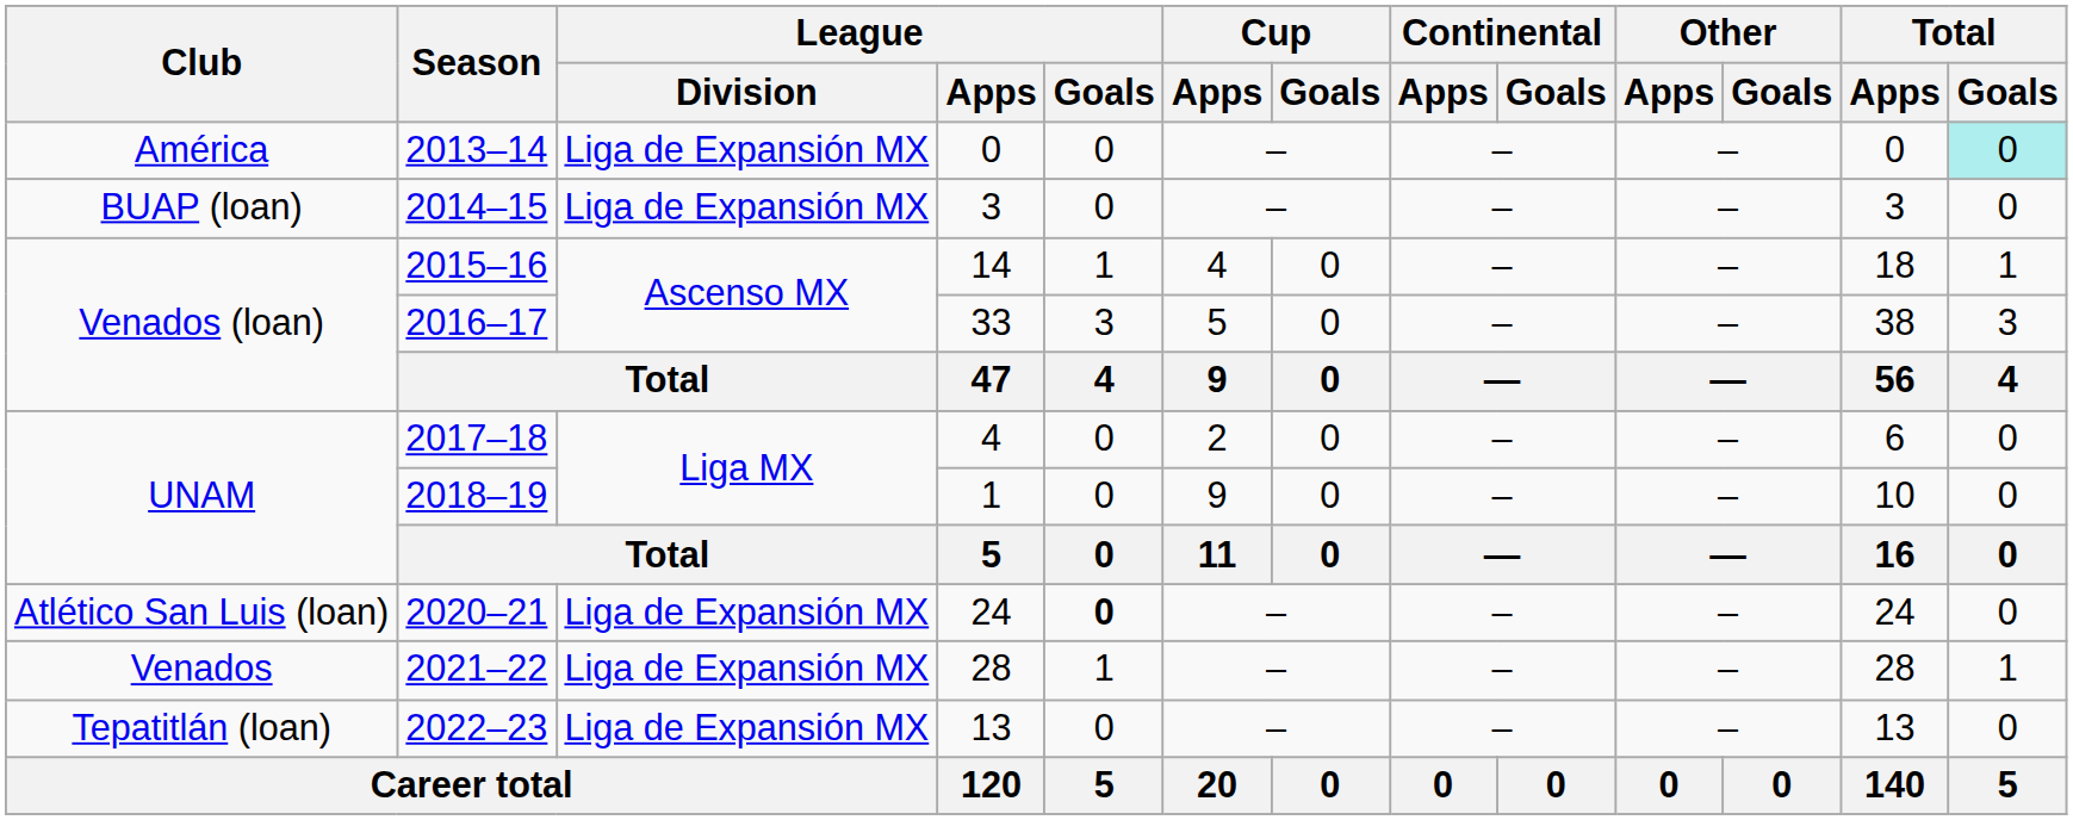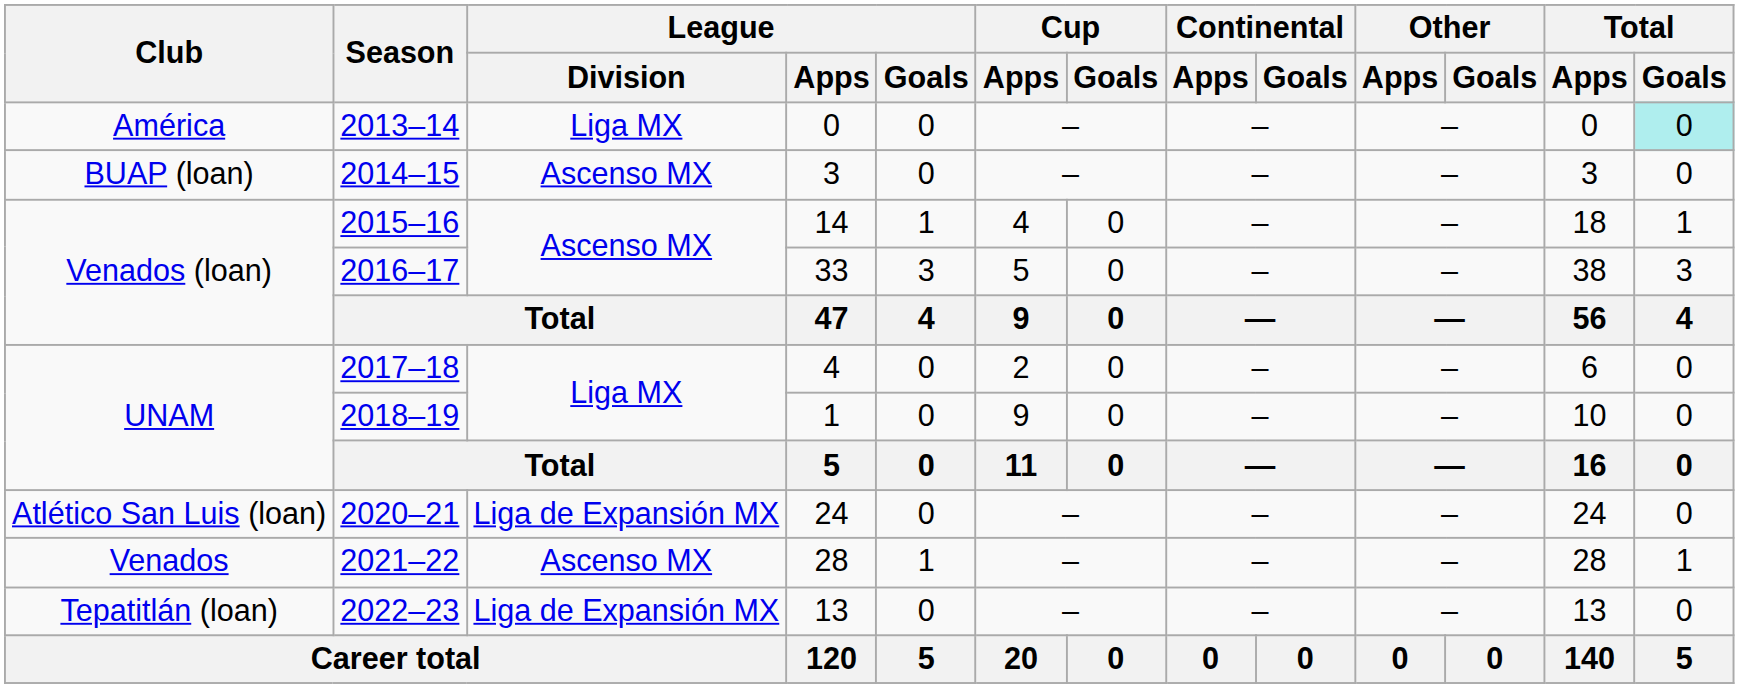 <table class="wikitable" style="text-align: center">
 <tr>
 <th rowspan="2">Club</th>
 <th rowspan="2">Season</th>
 <th colspan="3">League</th>
 <th colspan="2">Cup</th>
 <th colspan="2">Continental</th>
 <th colspan="2">Other</th>
 <th colspan="2">Total</th>
 </tr>
 <tr>
 <th>Division</th>
 <th>Apps</th>
 <th>Goals</th>
 <th>Apps</th>
 <th>Goals</th>
 <th>Apps</th>
 <th>Goals</th>
 <th>Apps</th>
 <th>Goals</th>
 <th>Apps</th>
 <th>Goals</th>
 </tr>
 <tr>
 <td><a href='#'>América</a></td>
 <td><a href='#'>2013–14</a></td>
-<td><a href='#'>Liga de Expansión MX</a></td>
+<td><a href='#'>Liga MX</a></td>
 <td>0</td>
 <td>0</td>
 <td colspan="2">–</td>
 <td colspan="2">–</td>
 <td colspan="2">–</td>
 <td>0</td>
 <td style="background: paleturquoise;">0</td>
 </tr>
 <tr>
 <td><a href='#'>BUAP</a> (loan)</td>
 <td><a href='#'>2014–15</a></td>
-<td><a href='#'>Liga de Expansión MX</a></td>
+<td><a href='#'>Ascenso MX</a></td>
 <td>3</td>
 <td>0</td>
 <td colspan="2">–</td>
 <td colspan="2">–</td>
 <td colspan="2">–</td>
 <td>3</td>
 <td>0</td>
 </tr>
 <tr>
 <td rowspan="3"><a href='#'>Venados</a> (loan)</td>
 <td><a href='#'>2015–16</a></td>
 <td rowspan="2"><a href='#'>Ascenso MX</a></td>
 <td>14</td>
 <td>1</td>
 <td>4</td>
 <td>0</td>
 <td colspan="2">–</td>
 <td colspan="2">–</td>
 <td>18</td>
 <td>1</td>
 </tr>
 <tr>
 <td><a href='#'>2016–17</a></td>
 <td>33</td>
 <td>3</td>
 <td>5</td>
 <td>0</td>
 <td colspan="2">–</td>
 <td colspan="2">–</td>
 <td>38</td>
 <td>3</td>
 </tr>
 <tr>
 <th colspan="2">Total</th>
 <th>47</th>
 <th>4</th>
 <th>9</th>
 <th>0</th>
 <th colspan="2">—</th>
 <th colspan="2">—</th>
 <th>56</th>
 <th>4</th>
 </tr>
 <tr>
 <td rowspan="3"><a href='#'>UNAM</a></td>
 <td><a href='#'>2017–18</a></td>
 <td rowspan="2"><a href='#'>Liga MX</a></td>
 <td>4</td>
 <td>0</td>
 <td>2</td>
 <td>0</td>
 <td colspan="2">–</td>
 <td colspan="2">–</td>
 <td>6</td>
 <td>0</td>
 </tr>
 <tr>
 <td><a href='#'>2018–19</a></td>
 <td>1</td>
 <td>0</td>
 <td>9</td>
 <td>0</td>
 <td colspan="2">–</td>
 <td colspan="2">–</td>
 <td>10</td>
 <td>0</td>
 </tr>
 <tr>
 <th colspan="2">Total</th>
 <th>5</th>
 <th>0</th>
 <th>11</th>
 <th>0</th>
 <th colspan="2">—</th>
 <th colspan="2">—</th>
 <th>16</th>
 <th>0</th>
 </tr>
 <tr>
 <td><a href='#'>Atlético San Luis</a> (loan)</td>
 <td><a href='#'>2020–21</a></td>
 <td><a href='#'>Liga de Expansión MX</a></td>
 <td>24</td>
-<td><strong>0</strong></td>
+<td>0</td>
 <td colspan="2">–</td>
 <td colspan="2">–</td>
 <td colspan="2">–</td>
 <td>24</td>
 <td>0</td>
 </tr>
 <tr>
 <td><a href='#'>Venados</a></td>
 <td><a href='#'>2021–22</a></td>
-<td><a href='#'>Liga de Expansión MX</a></td>
+<td><a href='#'>Ascenso MX</a></td>
 <td>28</td>
 <td>1</td>
 <td colspan="2">–</td>
 <td colspan="2">–</td>
 <td colspan="2">–</td>
 <td>28</td>
 <td>1</td>
 </tr>
 <tr>
 <td><a href='#'>Tepatitlán</a> (loan)</td>
 <td><a href='#'>2022–23</a></td>
 <td><a href='#'>Liga de Expansión MX</a></td>
 <td>13</td>
 <td>0</td>
 <td colspan="2">–</td>
 <td colspan="2">–</td>
 <td colspan="2">–</td>
 <td>13</td>
 <td>0</td>
 </tr>
 <tr>
 <th colspan="3"><strong>Career total</strong></th>
 <th>120</th>
 <th>5</th>
 <th>20</th>
 <th>0</th>
 <th>0</th>
 <th>0</th>
 <th>0</th>
 <th>0</th>
 <th>140</th>
 <th>5</th>
 </tr>
 </table>
